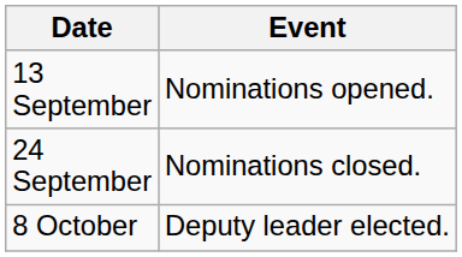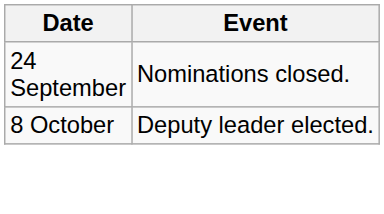 <table class="wikitable">
 <tr>
 <th style="width:4em">Date</th>
 <th>Event</th>
-</tr>
-<tr>
-<td>13 September</td>
-<td>Nominations opened.</td>
 </tr>
 <tr>
 <td>24 September</td>
 <td>Nominations closed.</td>
 </tr>
 <tr>
 <td>8 October</td>
 <td>Deputy leader elected.</td>
 </tr>
 </table>
